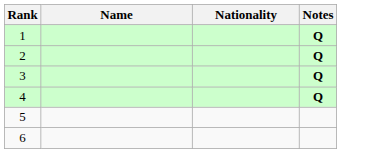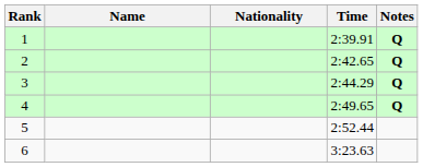 <table class="wikitable sortable" style="text-align:center">
 <tr>
 <th>Rank</th>
 <th style="width:180px">Name</th>
 <th style="width:125px">Nationality</th>
+<th>Time</th>
 <th>Notes</th>
 </tr>
 <tr style="background:#cfc;">
 <td>1</td>
 <td style="text-align:left;"></td>
 <td style="text-align:left;"></td>
+<td>2:39.91</td>
 <td><strong>Q</strong></td>
 </tr>
 <tr style="background:#cfc;">
 <td>2</td>
 <td style="text-align:left;"></td>
 <td style="text-align:left;"></td>
+<td>2:42.65</td>
 <td><strong>Q</strong></td>
 </tr>
 <tr style="background:#cfc;">
 <td>3</td>
 <td style="text-align:left;"></td>
 <td style="text-align:left;"></td>
+<td>2:44.29</td>
 <td><strong>Q</strong></td>
 </tr>
 <tr style="background:#cfc;">
 <td>4</td>
 <td style="text-align:left;"></td>
 <td style="text-align:left;"></td>
+<td>2:49.65</td>
 <td><strong>Q</strong></td>
 </tr>
 <tr>
 <td>5</td>
 <td style="text-align:left;"></td>
 <td style="text-align:left;"></td>
+<td>2:52.44</td>
 <td></td>
 </tr>
 <tr>
 <td>6</td>
 <td style="text-align:left;"></td>
 <td style="text-align:left;"></td>
+<td>3:23.63</td>
 <td></td>
 </tr>
 </table>
